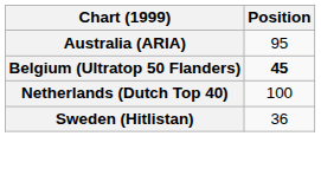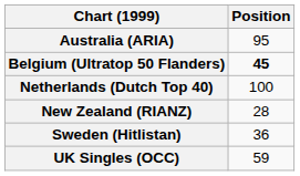 <table class="wikitable sortable plainrowheaders" style="text-align:center">
 <tr>
 <th>Chart (1999)</th>
 <th>Position</th>
 </tr>
 <tr>
 <th scope="row">Australia (ARIA)</th>
 <td>95</td>
 </tr>
 <tr>
 <th scope="row">Belgium (Ultratop 50 Flanders)</th>
 <td><strong>45</strong></td>
 </tr>
 <tr>
 <th scope="row">Netherlands (Dutch Top 40)</th>
 <td>100</td>
 </tr>
 <tr>
+<th scope="row">New Zealand (RIANZ)</th>
+<td>28</td>
+</tr>
+<tr>
 <th scope="row">Sweden (Hitlistan)</th>
 <td>36</td>
 </tr>
+<tr>
+<th scope="row">UK Singles (OCC)</th>
+<td>59</td>
+</tr>
 </table>
